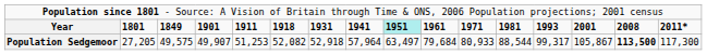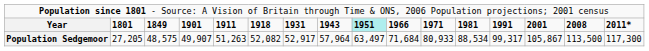 <table class="wikitable" style="clear:both;">
 <tr>
 <td colspan="16" style="text-align:center;"><strong>Population since 1801</strong> - Source: A Vision of Britain through Time & ONS, 2006 Population projections; 2001 census</td>
 </tr>
 <tr>
 <th>Year</th>
 <td><strong>1801</strong></td>
 <td><strong>1849</strong></td>
 <td><strong>1901</strong></td>
 <td><strong>1911</strong></td>
 <td><strong>1918</strong></td>
 <td><strong>1931</strong></td>
-<td><strong>1941</strong></td>
+<td><strong>1943</strong></td>
 <td style="background: paleturquoise;"><strong>1951</strong></td>
-<td><strong>1961</strong></td>
+<td><strong>1966</strong></td>
 <td><strong>1971</strong></td>
 <td><strong>1981</strong></td>
-<td><strong>1993</strong></td>
+<td><strong>1991</strong></td>
 <td><strong>2001</strong></td>
 <td><strong>2008</strong></td>
 <td><strong>2011*</strong></td>
 </tr>
 <tr>
 <th>Population Sedgemoor</th>
 <td>27,205</td>
-<td>49,575</td>
+<td>48,575</td>
 <td>49,907</td>
-<td>51,253</td>
+<td>51,263</td>
 <td>52,082</td>
-<td>52,918</td>
+<td>52,917</td>
 <td>57,964</td>
 <td>63,497</td>
-<td>79,684</td>
+<td>71,684</td>
 <td>80,933</td>
-<td>88,544</td>
+<td>88,534</td>
 <td>99,317</td>
 <td>105,867</td>
-<td><strong>113,500</strong></td>
+<td>113,500</td>
 <td>117,300</td>
 </tr>
 </table>
